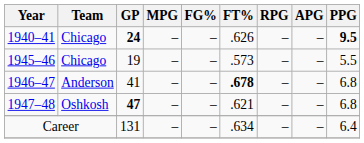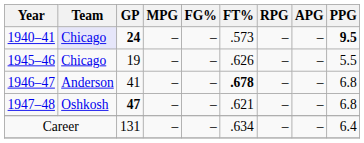 <table class="wikitable sortable" style="font-size:95%; text-align:right;">
 <tr>
 <th>Year</th>
 <th>Team</th>
 <th>GP</th>
 <th>MPG</th>
 <th>FG%</th>
 <th>FT%</th>
 <th>RPG</th>
 <th>APG</th>
 <th>PPG</th>
 </tr>
 <tr>
 <td style="text-align:left;"><a href='#'>1940–41</a></td>
-<td style="text-align:left;"><a href='#'>Chicago</a></td>
+<td style="background: lavender; text-align:left;"><a href='#'>Chicago</a></td>
 <td><strong>24</strong></td>
 <td>–</td>
 <td>–</td>
-<td>.626</td>
+<td>.573</td>
 <td>–</td>
 <td>–</td>
 <td><strong>9.5</strong></td>
 </tr>
 <tr>
 <td style="text-align:left;"><a href='#'>1945–46</a></td>
 <td style="text-align:left;"><a href='#'>Chicago</a></td>
 <td>19</td>
 <td>–</td>
 <td>–</td>
-<td>.573</td>
+<td>.626</td>
 <td>–</td>
 <td>–</td>
 <td>5.5</td>
 </tr>
 <tr>
 <td style="text-align:left;"><a href='#'>1946–47</a></td>
 <td style="text-align:left;"><a href='#'>Anderson</a></td>
 <td>41</td>
 <td>–</td>
 <td>–</td>
 <td><strong>.678</strong></td>
 <td>–</td>
 <td>–</td>
 <td>6.8</td>
 </tr>
 <tr>
 <td style="text-align:left;"><a href='#'>1947–48</a></td>
 <td style="text-align:left;"><a href='#'>Oshkosh</a></td>
 <td><strong>47</strong></td>
 <td>–</td>
 <td>–</td>
 <td>.621</td>
 <td>–</td>
 <td>–</td>
 <td>6.8</td>
 </tr>
 <tr>
 </tr>
 <tr class="sortbottom">
 <td style="text-align:center;" colspan="2">Career</td>
 <td>131</td>
 <td>–</td>
 <td>–</td>
 <td>.634</td>
 <td>–</td>
 <td>–</td>
 <td>6.4</td>
 </tr>
 <tr>
 </tr>
 </table>
